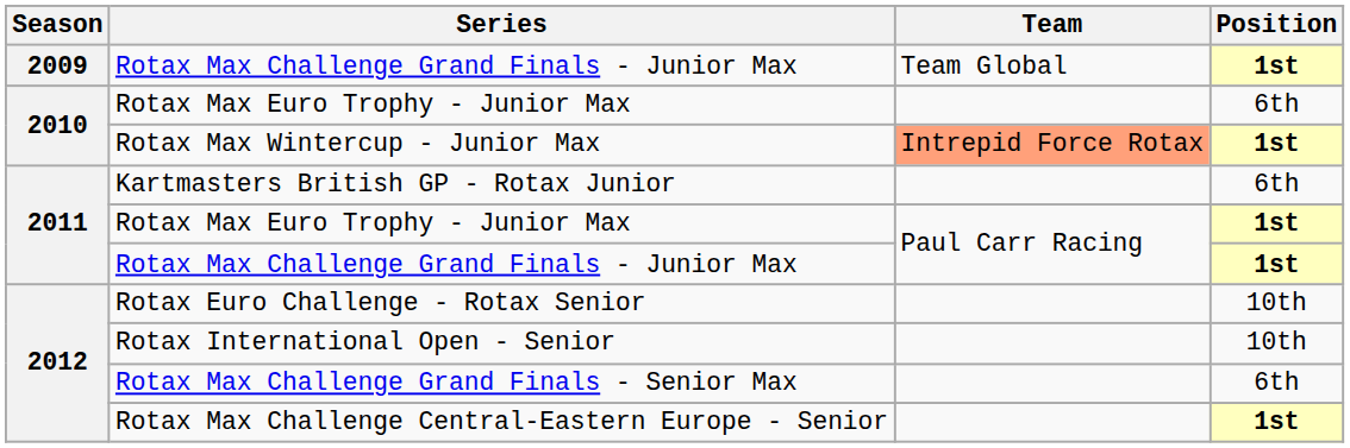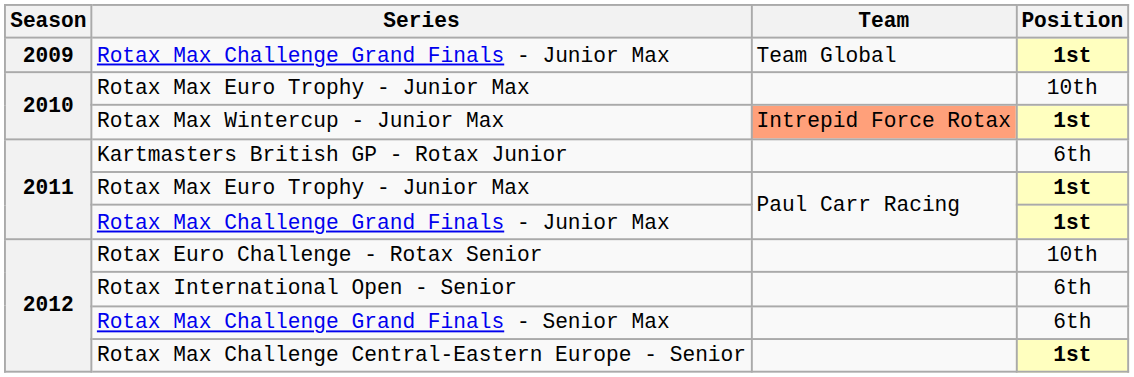 <table class="wikitable" style="font-size: 85%; text-align:center">
 <tr>
 <th>Season</th>
 <th>Series</th>
 <th>Team</th>
 <th>Position</th>
 </tr>
 <tr>
 <th>2009</th>
 <td align="left"><a href='#'>Rotax Max Challenge Grand Finals</a> - Junior Max</td>
 <td align="left">Team Global</td>
 <td style="background:#FFFFBF"><strong>1st</strong></td>
 </tr>
 <tr>
 <th rowspan="2">2010</th>
 <td align="left">Rotax Max Euro Trophy - Junior Max</td>
 <td align="left"></td>
-<td>6th</td>
+<td>10th</td>
 </tr>
 <tr>
 <td align="left">Rotax Max Wintercup - Junior Max</td>
 <td align="left" style="background: lightsalmon;">Intrepid Force Rotax</td>
 <td style="background:#FFFFBF"><strong>1st</strong></td>
 </tr>
 <tr>
 <th rowspan="3">2011</th>
 <td align="left">Kartmasters British GP - Rotax Junior</td>
 <td align="left"></td>
 <td>6th</td>
 </tr>
 <tr>
 <td align="left">Rotax Max Euro Trophy - Junior Max</td>
 <td rowspan="2" align="left">Paul Carr Racing</td>
 <td style="background:#FFFFBF"><strong>1st</strong></td>
 </tr>
 <tr>
 <td align="left"><a href='#'>Rotax Max Challenge Grand Finals</a> - Junior Max</td>
 <td style="background:#FFFFBF"><strong>1st</strong></td>
 </tr>
 <tr>
 <th rowspan="4">2012</th>
 <td align="left">Rotax Euro Challenge - Rotax Senior</td>
 <td align="left"></td>
 <td>10th</td>
 </tr>
 <tr>
 <td align="left">Rotax International Open - Senior</td>
 <td align="left"></td>
-<td>10th</td>
+<td>6th</td>
 </tr>
 <tr>
 <td align="left"><a href='#'>Rotax Max Challenge Grand Finals</a> - Senior Max</td>
 <td align="left"></td>
 <td>6th</td>
 </tr>
 <tr>
 <td align="left">Rotax Max Challenge Central-Eastern Europe - Senior</td>
 <td align="left"></td>
 <td style="background:#FFFFBF"><strong>1st</strong></td>
 </tr>
 </table>
